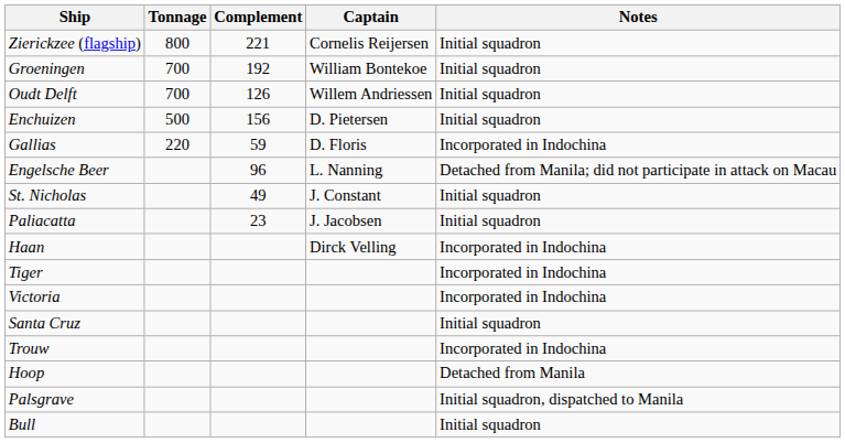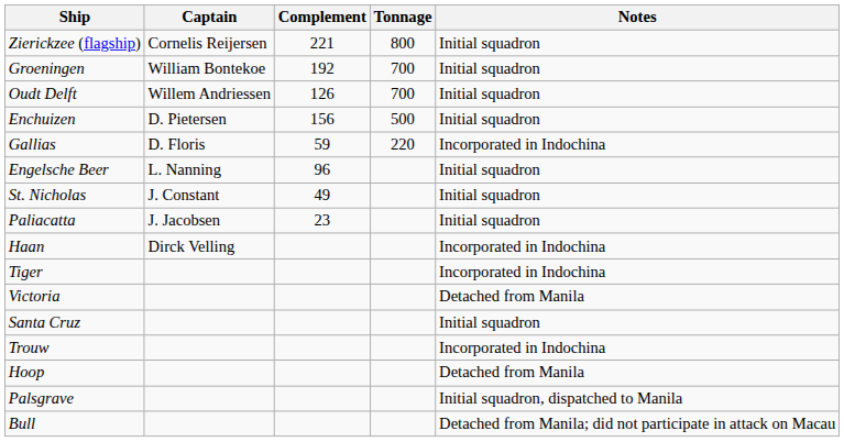 <table class="wikitable sortable" border="1">
 <tr>
 <th>Ship</th>
+<th>Captain</th>
+<th>Complement</th>
 <th>Tonnage</th>
-<th>Complement</th>
-<th>Captain</th>
 <th scope="col" class="unsortable">Notes</th>
 </tr>
 <tr>
 <td> <em>Zierickzee</em> (<a href='#'>flagship</a>)</td>
+<td>Cornelis Reijersen</td>
+<td style=text-align:center>221</td>
 <td style=text-align:center>800</td>
-<td style=text-align:center>221</td>
-<td>Cornelis Reijersen</td>
 <td>Initial squadron</td>
 </tr>
 <tr>
 <td> <em>Groeningen</em></td>
+<td>William Bontekoe</td>
+<td style=text-align:center>192</td>
 <td style=text-align:center>700</td>
-<td style=text-align:center>192</td>
-<td>William Bontekoe</td>
 <td>Initial squadron</td>
 </tr>
 <tr>
 <td> <em>Oudt Delft</em></td>
+<td>Willem Andriessen</td>
+<td style=text-align:center>126</td>
 <td style=text-align:center>700</td>
-<td style=text-align:center>126</td>
-<td>Willem Andriessen</td>
 <td>Initial squadron</td>
 </tr>
 <tr>
 <td> <em>Enchuizen</em></td>
+<td>D. Pietersen</td>
+<td style=text-align:center>156</td>
 <td style=text-align:center>500</td>
-<td style=text-align:center>156</td>
-<td>D. Pietersen</td>
 <td>Initial squadron</td>
 </tr>
 <tr>
 <td> <em>Gallias</em></td>
+<td>D. Floris</td>
+<td style=text-align:center>59</td>
 <td style=text-align:center>220</td>
-<td style=text-align:center>59</td>
-<td>D. Floris</td>
 <td>Incorporated in Indochina</td>
 </tr>
 <tr>
 <td> <em>Engelsche Beer</em></td>
+<td>L. Nanning</td>
+<td style=text-align:center>96</td>
 <td></td>
-<td style=text-align:center>96</td>
-<td>L. Nanning</td>
-<td>Detached from Manila; did not participate in attack on Macau</td>
+<td>Initial squadron</td>
 </tr>
 <tr>
 <td> <em>St. Nicholas</em></td>
+<td>J. Constant</td>
+<td style=text-align:center>49</td>
 <td></td>
-<td style=text-align:center>49</td>
-<td>J. Constant</td>
 <td>Initial squadron</td>
 </tr>
 <tr>
 <td> <em>Paliacatta</em></td>
+<td>J. Jacobsen</td>
+<td style=text-align:center>23</td>
 <td></td>
-<td style=text-align:center>23</td>
-<td>J. Jacobsen</td>
 <td>Initial squadron</td>
 </tr>
 <tr>
 <td> <em>Haan</em></td>
+<td>Dirck Velling</td>
 <td></td>
 <td></td>
-<td>Dirck Velling</td>
 <td>Incorporated in Indochina</td>
 </tr>
 <tr>
 <td> <em>Tiger</em></td>
 <td></td>
 <td></td>
 <td></td>
 <td>Incorporated in Indochina</td>
 </tr>
 <tr>
 <td> <em>Victoria</em></td>
 <td></td>
 <td></td>
 <td></td>
-<td>Incorporated in Indochina</td>
+<td>Detached from Manila</td>
 </tr>
 <tr>
 <td> <em>Santa Cruz</em></td>
 <td></td>
 <td></td>
 <td></td>
 <td>Initial squadron</td>
 </tr>
 <tr>
 <td> <em>Trouw</em></td>
 <td></td>
 <td></td>
 <td></td>
 <td>Incorporated in Indochina</td>
 </tr>
 <tr>
 <td> <em>Hoop</em></td>
 <td></td>
 <td></td>
 <td></td>
 <td>Detached from Manila</td>
 </tr>
 <tr>
 <td> <em>Palsgrave</em></td>
 <td></td>
 <td></td>
 <td></td>
 <td>Initial squadron, dispatched to Manila</td>
 </tr>
 <tr>
 <td> <em>Bull</em></td>
 <td></td>
 <td></td>
 <td></td>
-<td>Initial squadron</td>
+<td>Detached from Manila; did not participate in attack on Macau</td>
 </tr>
 </table>
